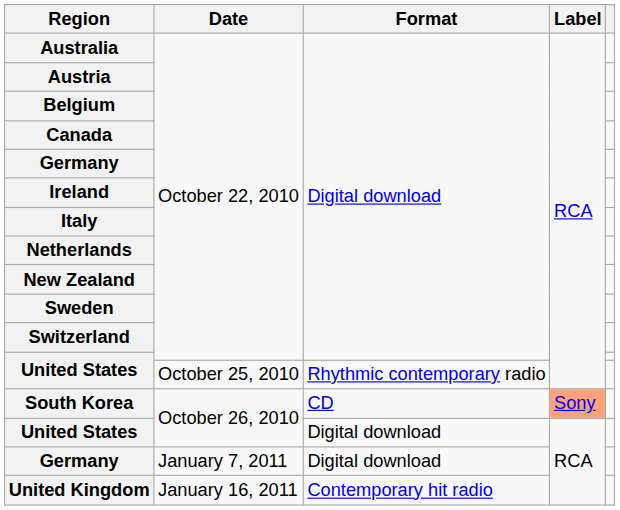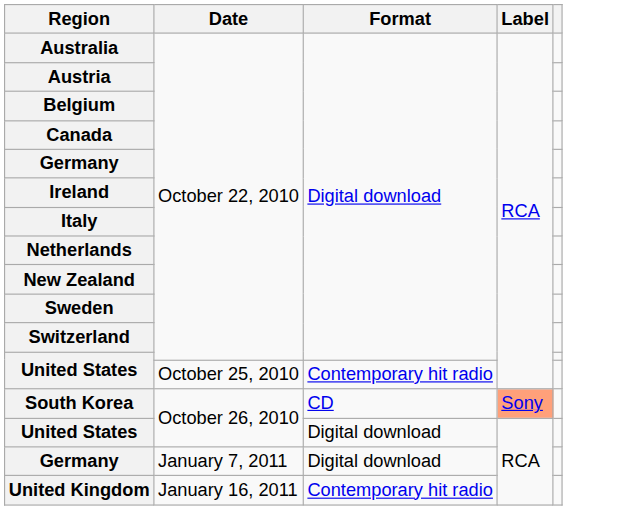 <table class="wikitable plainrowheaders">
 <tr>
 <th scope="col">Region</th>
 <th scope="col">Date</th>
 <th scope="col">Format</th>
 <th scope="col">Label</th>
 <th scope="col"></th>
 </tr>
 <tr>
 <th scope="row">Australia</th>
 <td rowspan="12">October 22, 2010</td>
 <td rowspan="12"><a href='#'>Digital download</a></td>
 <td rowspan="13"><a href='#'>RCA</a></td>
 <td align="center"></td>
 </tr>
 <tr>
 <th scope="row">Austria</th>
 <td align="center"></td>
 </tr>
 <tr>
 <th scope="row">Belgium</th>
 <td align="center"></td>
 </tr>
 <tr>
 <th scope="row">Canada</th>
 <td align="center"></td>
 </tr>
 <tr>
 <th scope="row">Germany</th>
 <td align="center"></td>
 </tr>
 <tr>
 <th scope="row">Ireland</th>
 <td align="center"></td>
 </tr>
 <tr>
 <th scope="row">Italy</th>
 <td align="center"></td>
 </tr>
 <tr>
 <th scope="row">Netherlands</th>
 <td align="center"></td>
 </tr>
 <tr>
 <th scope="row">New Zealand</th>
 <td align="center"></td>
 </tr>
 <tr>
 <th scope="row">Sweden</th>
 <td align="center"></td>
 </tr>
 <tr>
 <th scope="row">Switzerland</th>
 <td align="center"></td>
 </tr>
 <tr>
 <th rowspan="2" scope="row">United States</th>
 <td align="center"></td>
 </tr>
 <tr>
 <td>October 25, 2010</td>
-<td><a href='#'>Rhythmic contemporary</a> radio</td>
+<td><a href='#'>Contemporary hit radio</a></td>
 <td align="center"></td>
 </tr>
 <tr>
 <th scope="row">South Korea</th>
 <td rowspan="2">October 26, 2010</td>
 <td><a href='#'>CD</a></td>
 <td style="background: lightsalmon;"><a href='#'>Sony</a></td>
 <td align="center"></td>
 </tr>
 <tr>
 <th scope="row">United States</th>
 <td>Digital download</td>
 <td rowspan="3">RCA</td>
 <td align="center"></td>
 </tr>
 <tr>
 <th scope="row">Germany</th>
 <td>January 7, 2011</td>
 <td>Digital download</td>
 <td align="center"></td>
 </tr>
 <tr>
 <th scope="row">United Kingdom</th>
 <td>January 16, 2011</td>
 <td><a href='#'>Contemporary hit radio</a></td>
 <td align="center"></td>
 </tr>
 </table>
